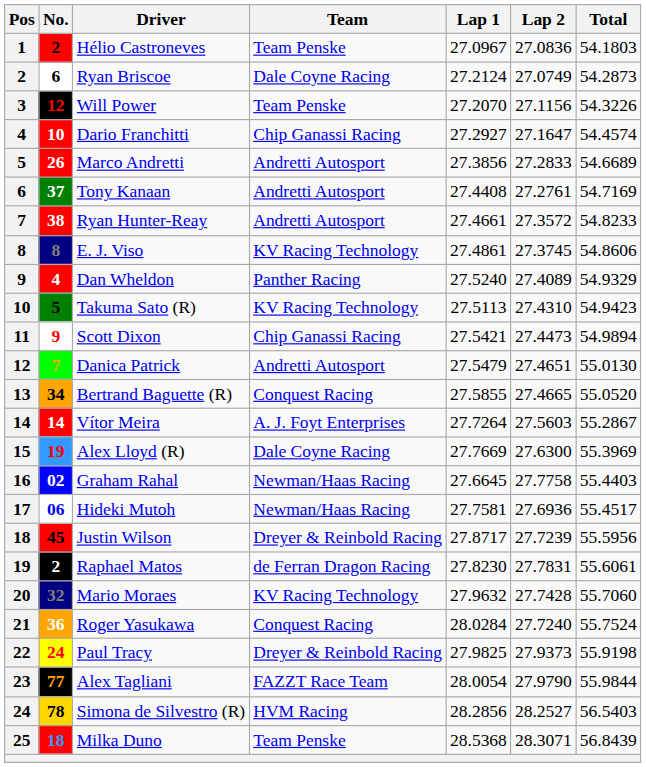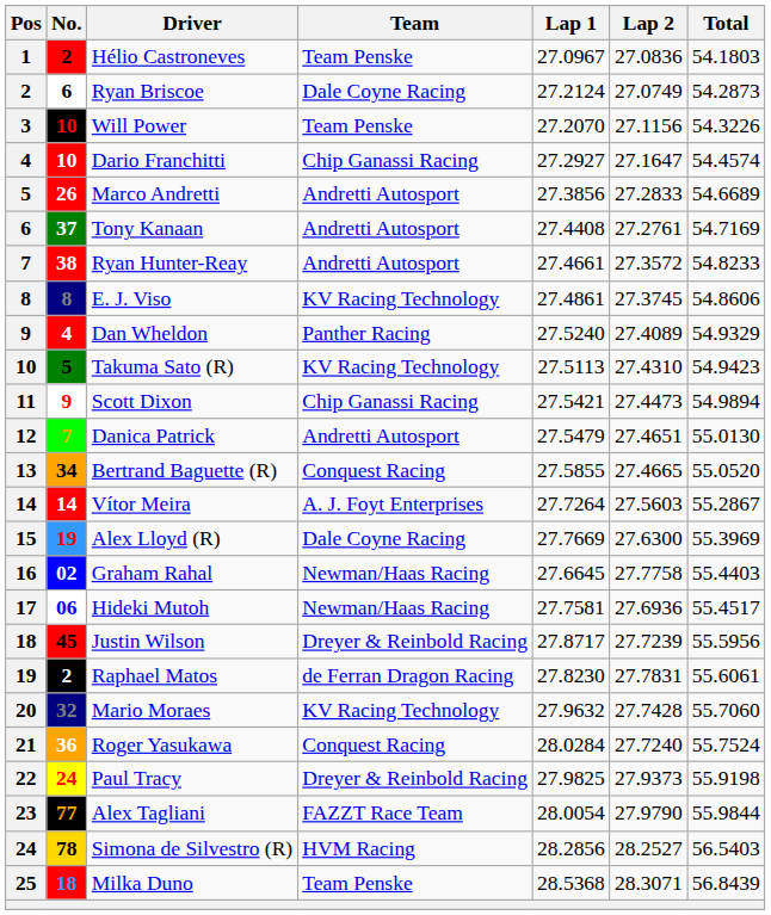 <table class="wikitable" style="font-size:95%;">
 <tr>
 <th>Pos</th>
 <th>No.</th>
 <th>Driver</th>
 <th>Team</th>
 <th>Lap 1</th>
 <th>Lap 2</th>
 <th>Total</th>
 </tr>
 <tr>
 <th>1</th>
 <td style="background:red; color:black;" align="center"><strong>2</strong></td>
 <td> <a href='#'>Hélio Castroneves</a></td>
 <td><a href='#'>Team Penske</a></td>
 <td align=center>27.0967</td>
 <td align=center>27.0836</td>
 <td align=center>54.1803</td>
 </tr>
 <tr>
 <th>2</th>
 <td style="background:white; color:black;" align="center"><strong>6</strong></td>
 <td> <a href='#'>Ryan Briscoe</a></td>
 <td><a href='#'>Dale Coyne Racing</a></td>
 <td align=center>27.2124</td>
 <td align=center>27.0749</td>
 <td align=center>54.2873</td>
 </tr>
 <tr>
 <th>3</th>
-<td style="background:black; color:red;" align="center"><strong>12</strong></td>
+<td style="background:black; color:red;" align="center"><strong>10</strong></td>
 <td> <a href='#'>Will Power</a></td>
 <td><a href='#'>Team Penske</a></td>
 <td align=center>27.2070</td>
 <td align=center>27.1156</td>
 <td align=center>54.3226</td>
 </tr>
 <tr>
 <th>4</th>
 <td style="background:red; color:white;" align=center><strong>10</strong></td>
 <td> <a href='#'>Dario Franchitti</a></td>
 <td><a href='#'>Chip Ganassi Racing</a></td>
 <td align=center>27.2927</td>
 <td align=center>27.1647</td>
 <td align=center>54.4574</td>
 </tr>
 <tr>
 <th>5</th>
 <td style="background:red; color:white;" align="center"><strong>26</strong></td>
 <td> <a href='#'>Marco Andretti</a></td>
 <td><a href='#'>Andretti Autosport</a></td>
 <td align=center>27.3856</td>
 <td align=center>27.2833</td>
 <td align=center>54.6689</td>
 </tr>
 <tr>
 <th>6</th>
 <td style="background:green; color:white;" align="center"><strong>37</strong></td>
 <td> <a href='#'>Tony Kanaan</a></td>
 <td><a href='#'>Andretti Autosport</a></td>
 <td align=center>27.4408</td>
 <td align=center>27.2761</td>
 <td align=center>54.7169</td>
 </tr>
 <tr>
 <th>7</th>
 <td style="background:red; color:white;" align="center"><strong>38</strong></td>
 <td> <a href='#'>Ryan Hunter-Reay</a></td>
 <td><a href='#'>Andretti Autosport</a></td>
 <td align=center>27.4661</td>
 <td align=center>27.3572</td>
 <td align=center>54.8233</td>
 </tr>
 <tr>
 <th>8</th>
 <td style="background:navy; color:gray;" align=center><strong>8</strong></td>
 <td> <a href='#'>E. J. Viso</a></td>
 <td><a href='#'>KV Racing Technology</a></td>
 <td align=center>27.4861</td>
 <td align=center>27.3745</td>
 <td align=center>54.8606</td>
 </tr>
 <tr>
 <th>9</th>
 <td style="background:red; color:white;" align="center"><strong>4</strong></td>
 <td> <a href='#'>Dan Wheldon</a></td>
 <td><a href='#'>Panther Racing</a></td>
 <td align=center>27.5240</td>
 <td align=center>27.4089</td>
 <td align=center>54.9329</td>
 </tr>
 <tr>
 <th>10</th>
 <td style="background:green; color:black;" align=center><strong>5</strong></td>
 <td> <a href='#'>Takuma Sato</a> (R)</td>
 <td><a href='#'>KV Racing Technology</a></td>
 <td align=center>27.5113</td>
 <td align=center>27.4310</td>
 <td align=center>54.9423</td>
 </tr>
 <tr>
 <th>11</th>
 <td style="background:white; color:red;" align="center"><strong>9</strong></td>
 <td> <a href='#'>Scott Dixon</a></td>
 <td><a href='#'>Chip Ganassi Racing</a></td>
 <td align=center>27.5421</td>
 <td align=center>27.4473</td>
 <td align=center>54.9894</td>
 </tr>
 <tr>
 <th>12</th>
 <td style="background:lime; color:orange;" align="center"><strong>7</strong></td>
 <td> <a href='#'>Danica Patrick</a></td>
 <td><a href='#'>Andretti Autosport</a></td>
 <td align=center>27.5479</td>
 <td align=center>27.4651</td>
 <td align=center>55.0130</td>
 </tr>
 <tr>
 <th>13</th>
 <td style="background:orange; color:black;" align="center"><strong>34</strong></td>
 <td> <a href='#'>Bertrand Baguette</a> (R)</td>
 <td><a href='#'>Conquest Racing</a></td>
 <td align=center>27.5855</td>
 <td align=center>27.4665</td>
 <td align=center>55.0520</td>
 </tr>
 <tr>
 <th>14</th>
 <td style="background:red; color:white;" align=center><strong>14</strong></td>
 <td> <a href='#'>Vítor Meira</a></td>
 <td><a href='#'>A. J. Foyt Enterprises</a></td>
 <td align=center>27.7264</td>
 <td align=center>27.5603</td>
 <td align=center>55.2867</td>
 </tr>
 <tr>
 <th>15</th>
 <td style="background:#3399FF; color:red;" align="center"><strong>19</strong></td>
 <td> <a href='#'>Alex Lloyd</a> (R)</td>
 <td><a href='#'>Dale Coyne Racing</a></td>
 <td align=center>27.7669</td>
 <td align=center>27.6300</td>
 <td align=center>55.3969</td>
 </tr>
 <tr>
 <th>16</th>
 <td style="background:blue; color:white;" align="center"><strong>02</strong></td>
 <td> <a href='#'>Graham Rahal</a></td>
 <td><a href='#'>Newman/Haas Racing</a></td>
 <td align=center>27.6645</td>
 <td align=center>27.7758</td>
 <td align=center>55.4403</td>
 </tr>
 <tr>
 <th>17</th>
 <td style="background:white; color:blue;" align="center"><strong>06</strong></td>
 <td> <a href='#'>Hideki Mutoh</a></td>
 <td><a href='#'>Newman/Haas Racing</a></td>
 <td align=center>27.7581</td>
 <td align=center>27.6936</td>
 <td align=center>55.4517</td>
 </tr>
 <tr>
 <th>18</th>
 <td style="background:red; color:black;" align=center><strong>45</strong></td>
 <td> <a href='#'>Justin Wilson</a></td>
 <td><a href='#'>Dreyer & Reinbold Racing</a></td>
 <td align=center>27.8717</td>
 <td align=center>27.7239</td>
 <td align=center>55.5956</td>
 </tr>
 <tr>
 <th>19</th>
 <td style="background:black; color:white;" align=center><strong>2</strong></td>
 <td> <a href='#'>Raphael Matos</a></td>
 <td><a href='#'>de Ferran Dragon Racing</a></td>
 <td align=center>27.8230</td>
 <td align=center>27.7831</td>
 <td align=center>55.6061</td>
 </tr>
 <tr>
 <th>20</th>
 <td style="background:navy; color:gray;" align=center><strong>32</strong></td>
 <td> <a href='#'>Mario Moraes</a></td>
 <td><a href='#'>KV Racing Technology</a></td>
 <td align=center>27.9632</td>
 <td align=center>27.7428</td>
 <td align=center>55.7060</td>
 </tr>
 <tr>
 <th>21</th>
 <td style="background:orange; color:white;" align="center"><strong>36</strong></td>
 <td> <a href='#'>Roger Yasukawa</a></td>
 <td><a href='#'>Conquest Racing</a></td>
 <td align=center>28.0284</td>
 <td align=center>27.7240</td>
 <td align=center>55.7524</td>
 </tr>
 <tr>
 <th>22</th>
 <td style="background:yellow; color:red;" align=center><strong>24</strong></td>
 <td> <a href='#'>Paul Tracy</a></td>
 <td><a href='#'>Dreyer & Reinbold Racing</a></td>
 <td align=center>27.9825</td>
 <td align=center>27.9373</td>
 <td align=center>55.9198</td>
 </tr>
 <tr>
 <th>23</th>
 <td style="background:black; color:orange;" align=center><strong>77</strong></td>
 <td> <a href='#'>Alex Tagliani</a></td>
 <td><a href='#'>FAZZT Race Team</a></td>
 <td align=center>28.0054</td>
 <td align=center>27.9790</td>
 <td align=center>55.9844</td>
 </tr>
 <tr>
 <th>24</th>
 <td style="background:gold; color:black;" align=center><strong>78</strong></td>
 <td> <a href='#'>Simona de Silvestro</a> (R)</td>
 <td><a href='#'>HVM Racing</a></td>
 <td align=center>28.2856</td>
 <td align=center>28.2527</td>
 <td align=center>56.5403</td>
 </tr>
 <tr>
 <th>25</th>
 <td style="background:red; color:#3399FF;" align="center"><strong>18</strong></td>
 <td> <a href='#'>Milka Duno</a></td>
 <td><a href='#'>Team Penske</a></td>
 <td align=center>28.5368</td>
 <td align=center>28.3071</td>
 <td align=center>56.8439</td>
 </tr>
 <tr>
 <th colspan=9></th>
 </tr>
 <tr>
 </tr>
 </table>
